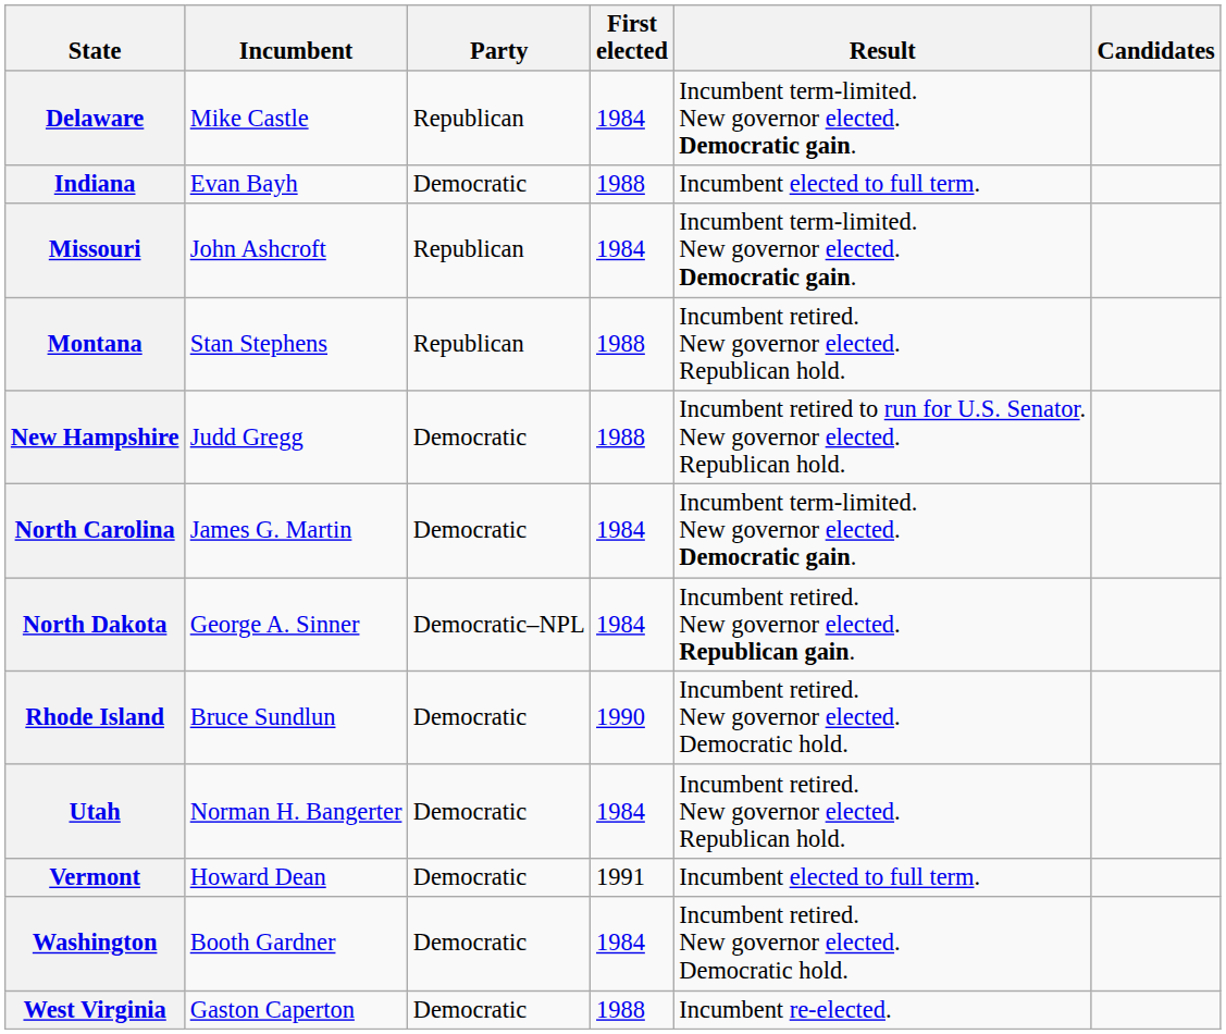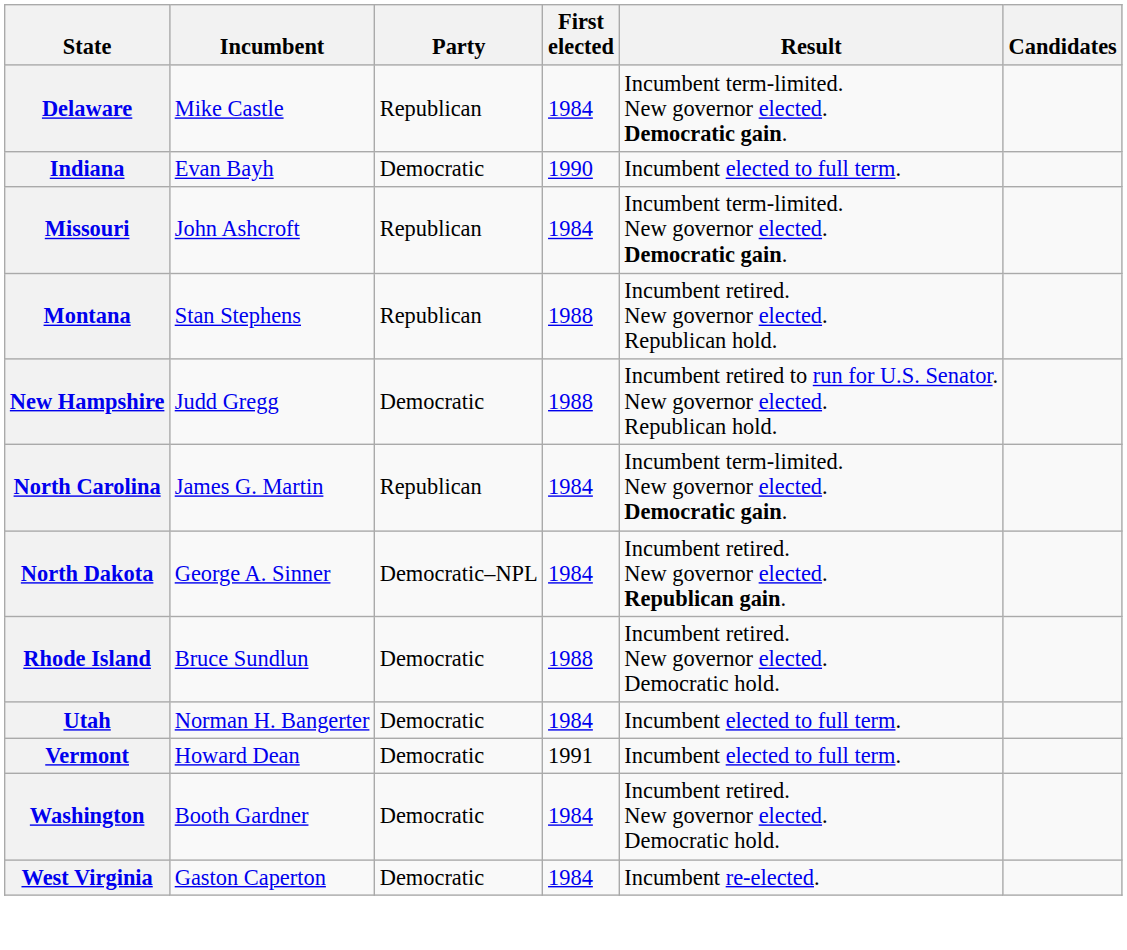 <table class="wikitable sortable">
 <tr valign=bottom>
 <th>State</th>
 <th>Incumbent</th>
 <th>Party</th>
 <th>First<br>elected</th>
 <th>Result</th>
 <th>Candidates</th>
 </tr>
 <tr>
 <th><a href='#'>Delaware</a></th>
 <td><a href='#'>Mike Castle</a></td>
 <td>Republican</td>
 <td><a href='#'>1984</a></td>
 <td>Incumbent term-limited.<br>New governor <a href='#'>elected</a>.<br><strong>Democratic gain</strong>.</td>
 <td nowrap></td>
 </tr>
 <tr>
 <th><a href='#'>Indiana</a></th>
 <td><a href='#'>Evan Bayh</a></td>
 <td>Democratic</td>
-<td><a href='#'>1988</a></td>
+<td><a href='#'>1990</a></td>
 <td>Incumbent <a href='#'>elected to full term</a>.</td>
 <td nowrap></td>
 </tr>
 <tr>
 <th><a href='#'>Missouri</a></th>
 <td><a href='#'>John Ashcroft</a></td>
 <td>Republican</td>
 <td><a href='#'>1984</a></td>
 <td>Incumbent term-limited.<br>New governor <a href='#'>elected</a>.<br><strong>Democratic gain</strong>.</td>
 <td nowrap></td>
 </tr>
 <tr>
 <th><a href='#'>Montana</a></th>
 <td><a href='#'>Stan Stephens</a></td>
 <td>Republican</td>
 <td><a href='#'>1988</a></td>
 <td>Incumbent retired.<br>New governor <a href='#'>elected</a>.<br>Republican hold.</td>
 <td nowrap></td>
 </tr>
 <tr>
 <th><a href='#'>New Hampshire</a></th>
 <td><a href='#'>Judd Gregg</a></td>
 <td>Democratic</td>
 <td><a href='#'>1988</a></td>
 <td>Incumbent retired to <a href='#'>run for U.S. Senator</a>.<br>New governor <a href='#'>elected</a>.<br>Republican hold.</td>
 <td nowrap></td>
 </tr>
 <tr>
 <th><a href='#'>North Carolina</a></th>
 <td><a href='#'>James G. Martin</a></td>
-<td>Democratic</td>
+<td>Republican</td>
 <td><a href='#'>1984</a></td>
 <td>Incumbent term-limited.<br>New governor <a href='#'>elected</a>.<br><strong>Democratic gain</strong>.</td>
 <td nowrap></td>
 </tr>
 <tr>
 <th><a href='#'>North Dakota</a></th>
 <td><a href='#'>George A. Sinner</a></td>
 <td>Democratic–NPL</td>
 <td><a href='#'>1984</a></td>
 <td>Incumbent retired.<br>New governor <a href='#'>elected</a>.<br><strong>Republican gain</strong>.</td>
 <td nowrap></td>
 </tr>
 <tr>
 <th><a href='#'>Rhode Island</a></th>
 <td><a href='#'>Bruce Sundlun</a></td>
 <td>Democratic</td>
-<td><a href='#'>1990</a></td>
+<td><a href='#'>1988</a></td>
 <td>Incumbent retired.<br>New governor <a href='#'>elected</a>.<br>Democratic hold.</td>
 <td nowrap></td>
 </tr>
 <tr>
 <th><a href='#'>Utah</a></th>
 <td><a href='#'>Norman H. Bangerter</a></td>
 <td>Democratic</td>
 <td><a href='#'>1984</a></td>
-<td>Incumbent retired.<br>New governor <a href='#'>elected</a>.<br>Republican hold.</td>
+<td>Incumbent <a href='#'>elected to full term</a>.</td>
 <td nowrap></td>
 </tr>
 <tr>
 <th><a href='#'>Vermont</a></th>
 <td><a href='#'>Howard Dean</a></td>
 <td>Democratic</td>
 <td>1991</td>
 <td>Incumbent <a href='#'>elected to full term</a>.</td>
 <td nowrap></td>
 </tr>
 <tr>
 <th><a href='#'>Washington</a></th>
 <td><a href='#'>Booth Gardner</a></td>
 <td>Democratic</td>
 <td><a href='#'>1984</a></td>
 <td>Incumbent retired.<br>New governor <a href='#'>elected</a>.<br>Democratic hold.</td>
 <td nowrap></td>
 </tr>
 <tr>
 <th><a href='#'>West Virginia</a></th>
 <td><a href='#'>Gaston Caperton</a></td>
 <td>Democratic</td>
-<td><a href='#'>1988</a></td>
+<td><a href='#'>1984</a></td>
 <td>Incumbent <a href='#'>re-elected</a>.</td>
 <td nowrap></td>
 </tr>
 </table>
